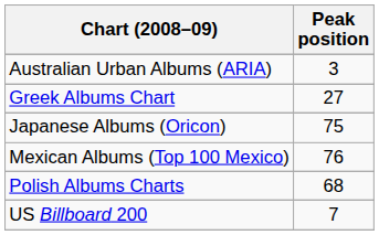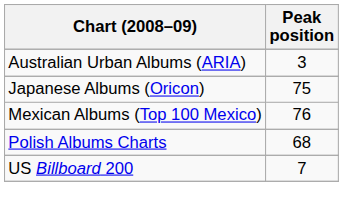 <table class="wikitable sortable">
 <tr>
 <th align="left">Chart (2008–09)</th>
 <th align="left">Peak<br>position</th>
 </tr>
 <tr>
 </tr>
 <tr>
 <td>Australian Urban Albums (<a href='#'>ARIA</a>)</td>
 <td align="center">3</td>
 </tr>
 <tr>
 </tr>
 <tr>
 </tr>
 <tr>
 </tr>
 <tr>
 </tr>
 <tr>
 </tr>
 <tr>
 </tr>
 <tr>
-</tr>
-<tr>
-<td><a href='#'>Greek Albums Chart</a></td>
-<td style="text-align:center;">27</td>
 </tr>
 <tr>
 </tr>
 <tr>
 <td>Japanese Albums (<a href='#'>Oricon</a>)</td>
 <td style="text-align:center;">75</td>
 </tr>
 <tr>
 <td>Mexican Albums (<a href='#'>Top 100 Mexico</a>)</td>
 <td align="center">76</td>
 </tr>
 <tr>
 </tr>
 <tr>
 <td><a href='#'>Polish Albums Charts</a></td>
 <td style="text-align:center;">68</td>
 </tr>
 <tr>
 </tr>
 <tr>
 </tr>
 <tr>
 </tr>
 <tr>
 </tr>
 <tr>
 <td align="left">US <a href='#'><em>Billboard</em> 200</a></td>
 <td style="text-align:center;">7</td>
 </tr>
 <tr>
 </tr>
 </table>
